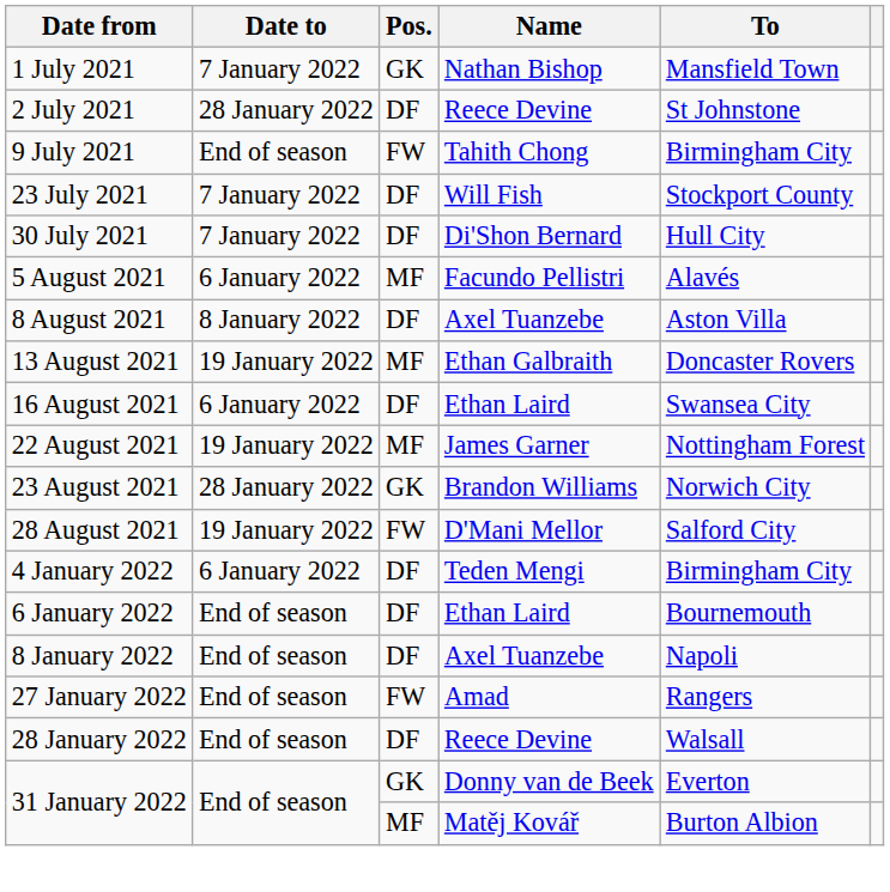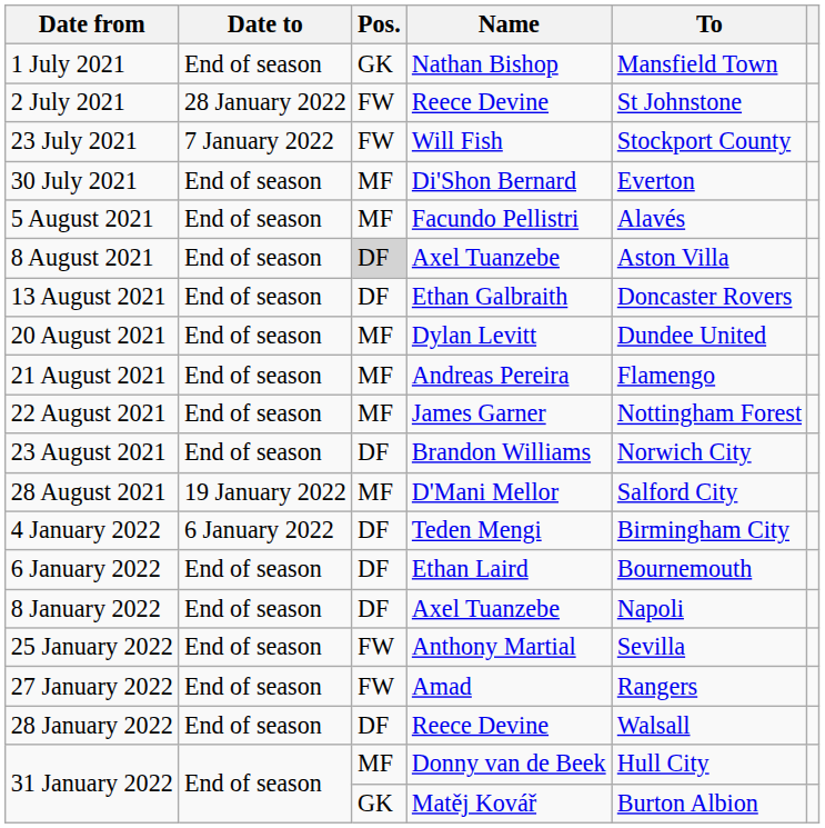 <table class="wikitable">
 <tr>
 <th>Date from</th>
 <th>Date to</th>
 <th>Pos.</th>
 <th>Name</th>
 <th>To</th>
 <th></th>
 </tr>
 <tr>
 <td>1 July 2021</td>
-<td>7 January 2022</td>
+<td>End of season</td>
 <td>GK</td>
 <td> <a href='#'>Nathan Bishop</a></td>
 <td> <a href='#'>Mansfield Town</a></td>
 <td></td>
 </tr>
 <tr>
 <td>2 July 2021</td>
 <td>28 January 2022</td>
-<td>DF</td>
+<td>FW</td>
 <td> <a href='#'>Reece Devine</a></td>
 <td> <a href='#'>St Johnstone</a></td>
 <td></td>
 </tr>
 <tr>
-<td>9 July 2021</td>
-<td>End of season</td>
-<td>FW</td>
-<td> <a href='#'>Tahith Chong</a></td>
-<td> <a href='#'>Birmingham City</a></td>
-<td></td>
-</tr>
-<tr>
 <td>23 July 2021</td>
 <td>7 January 2022</td>
-<td>DF</td>
+<td>FW</td>
 <td> <a href='#'>Will Fish</a></td>
 <td> <a href='#'>Stockport County</a></td>
 <td></td>
 </tr>
 <tr>
 <td>30 July 2021</td>
-<td>7 January 2022</td>
-<td>DF</td>
+<td>End of season</td>
+<td>MF</td>
 <td> <a href='#'>Di'Shon Bernard</a></td>
-<td> <a href='#'>Hull City</a></td>
+<td> <a href='#'>Everton</a></td>
 <td></td>
 </tr>
 <tr>
 <td>5 August 2021</td>
-<td>6 January 2022</td>
+<td>End of season</td>
 <td>MF</td>
 <td> <a href='#'>Facundo Pellistri</a></td>
 <td> <a href='#'>Alavés</a></td>
 <td></td>
 </tr>
 <tr>
 <td>8 August 2021</td>
-<td>8 January 2022</td>
-<td>DF</td>
+<td>End of season</td>
+<td style="background: lightgrey;">DF</td>
 <td> <a href='#'>Axel Tuanzebe</a></td>
 <td> <a href='#'>Aston Villa</a></td>
 <td></td>
 </tr>
 <tr>
 <td>13 August 2021</td>
-<td>19 January 2022</td>
-<td>MF</td>
+<td>End of season</td>
+<td>DF</td>
 <td> <a href='#'>Ethan Galbraith</a></td>
 <td> <a href='#'>Doncaster Rovers</a></td>
 <td></td>
 </tr>
 <tr>
-<td>16 August 2021</td>
-<td>6 January 2022</td>
-<td>DF</td>
-<td> <a href='#'>Ethan Laird</a></td>
-<td> <a href='#'>Swansea City</a></td>
+<td>20 August 2021</td>
+<td>End of season</td>
+<td>MF</td>
+<td> <a href='#'>Dylan Levitt</a></td>
+<td> <a href='#'>Dundee United</a></td>
+<td></td>
+</tr>
+<tr>
+<td>21 August 2021</td>
+<td>End of season</td>
+<td>MF</td>
+<td> <a href='#'>Andreas Pereira</a></td>
+<td> <a href='#'>Flamengo</a></td>
 <td></td>
 </tr>
 <tr>
 <td>22 August 2021</td>
-<td>19 January 2022</td>
+<td>End of season</td>
 <td>MF</td>
 <td> <a href='#'>James Garner</a></td>
 <td> <a href='#'>Nottingham Forest</a></td>
 <td></td>
 </tr>
 <tr>
 <td>23 August 2021</td>
-<td>28 January 2022</td>
-<td>GK</td>
+<td>End of season</td>
+<td>DF</td>
 <td> <a href='#'>Brandon Williams</a></td>
 <td> <a href='#'>Norwich City</a></td>
 <td></td>
 </tr>
 <tr>
 <td>28 August 2021</td>
 <td>19 January 2022</td>
-<td>FW</td>
+<td>MF</td>
 <td> <a href='#'>D'Mani Mellor</a></td>
 <td> <a href='#'>Salford City</a></td>
 <td></td>
 </tr>
 <tr>
 <td>4 January 2022</td>
 <td>6 January 2022</td>
 <td>DF</td>
 <td> <a href='#'>Teden Mengi</a></td>
 <td> <a href='#'>Birmingham City</a></td>
 <td></td>
 </tr>
 <tr>
 <td>6 January 2022</td>
 <td>End of season</td>
 <td>DF</td>
 <td> <a href='#'>Ethan Laird</a></td>
 <td> <a href='#'>Bournemouth</a></td>
 <td></td>
 </tr>
 <tr>
 <td>8 January 2022</td>
 <td>End of season</td>
 <td>DF</td>
 <td> <a href='#'>Axel Tuanzebe</a></td>
 <td> <a href='#'>Napoli</a></td>
 <td></td>
 </tr>
 <tr>
+<td>25 January 2022</td>
+<td>End of season</td>
+<td>FW</td>
+<td> <a href='#'>Anthony Martial</a></td>
+<td> <a href='#'>Sevilla</a></td>
+<td></td>
+</tr>
+<tr>
 <td>27 January 2022</td>
 <td>End of season</td>
 <td>FW</td>
 <td> <a href='#'>Amad</a></td>
 <td> <a href='#'>Rangers</a></td>
 <td></td>
 </tr>
 <tr>
 <td>28 January 2022</td>
 <td>End of season</td>
 <td>DF</td>
 <td> <a href='#'>Reece Devine</a></td>
 <td> <a href='#'>Walsall</a></td>
 <td></td>
 </tr>
 <tr>
 <td rowspan=2>31 January 2022</td>
 <td rowspan=2>End of season</td>
-<td>GK</td>
+<td>MF</td>
 <td> <a href='#'>Donny van de Beek</a></td>
-<td> <a href='#'>Everton</a></td>
+<td> <a href='#'>Hull City</a></td>
 <td></td>
 </tr>
 <tr>
-<td>MF</td>
+<td>GK</td>
 <td> <a href='#'>Matěj Kovář</a></td>
 <td> <a href='#'>Burton Albion</a></td>
 <td></td>
 </tr>
 </table>
